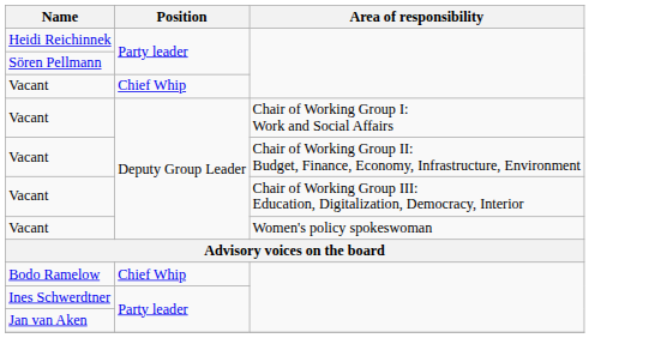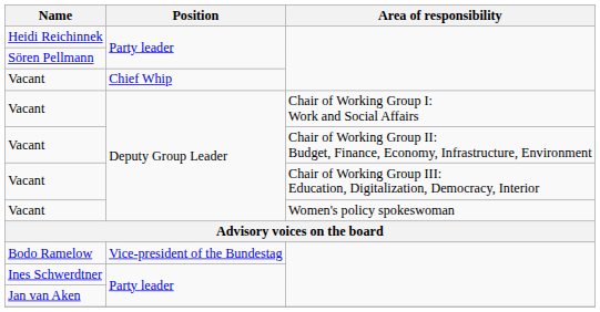 <table class="wikitable">
 <tr>
 <th>Name</th>
 <th>Position</th>
 <th>Area of responsibility</th>
 </tr>
 <tr>
 <td><a href='#'>Heidi Reichinnek</a></td>
 <td rowspan="2"><a href='#'>Party leader</a></td>
 </tr>
 <tr>
 <td><a href='#'>Sören Pellmann</a></td>
 </tr>
 <tr>
 <td>Vacant</td>
 <td><a href='#'>Chief Whip</a></td>
 </tr>
 <tr>
 <td>Vacant</td>
 <td rowspan="4">Deputy Group Leader</td>
 <td>Chair of Working Group I:<br>Work and Social Affairs</td>
 </tr>
 <tr>
 <td>Vacant</td>
 <td>Chair of Working Group II:<br>Budget, Finance, Economy, Infrastructure, Environment</td>
 </tr>
 <tr>
 <td>Vacant</td>
 <td>Chair of Working Group III:<br>Education, Digitalization, Democracy, Interior</td>
 </tr>
 <tr>
 <td>Vacant</td>
 <td>Women's policy spokeswoman</td>
 </tr>
 <tr>
 <th colspan="3"><strong>Advisory voices on the board</strong></th>
 </tr>
 <tr>
 <td><a href='#'>Bodo Ramelow</a></td>
-<td><a href='#'>Chief Whip</a></td>
+<td><a href='#'>Vice-president of the Bundestag</a></td>
 <td rowspan="3"></td>
 </tr>
 <tr>
 <td><a href='#'>Ines Schwerdtner</a></td>
 <td rowspan="2"><a href='#'>Party leader</a></td>
 </tr>
 <tr>
 <td><a href='#'>Jan van Aken</a></td>
 </tr>
 <tr>
 </tr>
 </table>
